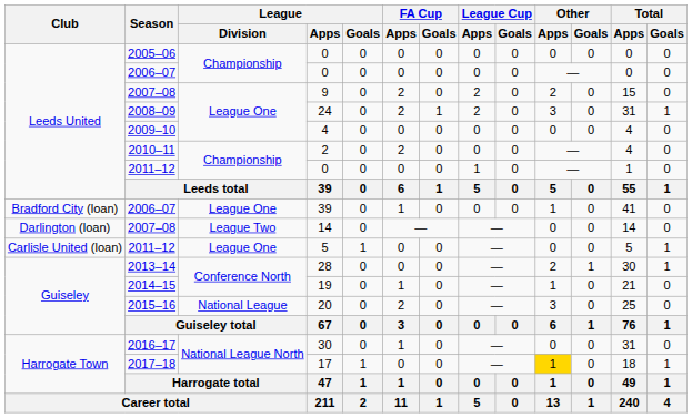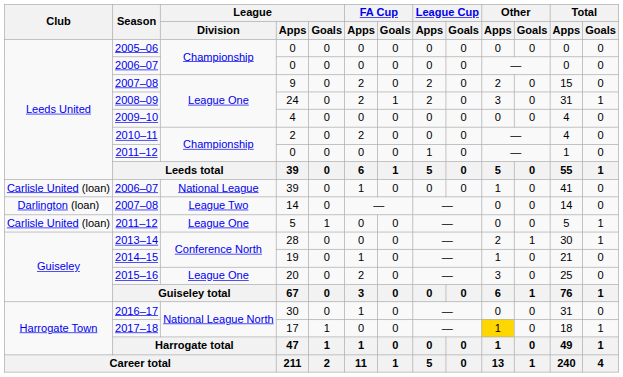 <table class="wikitable" style="text-align:center">
 <tr>
 <th rowspan="2">Club</th>
 <th rowspan="2">Season</th>
 <th colspan="3">League</th>
 <th colspan="2"><a href='#'>FA Cup</a></th>
 <th colspan="2"><a href='#'>League Cup</a></th>
 <th colspan="2">Other</th>
 <th colspan="2">Total</th>
 </tr>
 <tr>
 <th>Division</th>
 <th>Apps</th>
 <th>Goals</th>
 <th>Apps</th>
 <th>Goals</th>
 <th>Apps</th>
 <th>Goals</th>
 <th>Apps</th>
 <th>Goals</th>
 <th>Apps</th>
 <th>Goals</th>
 </tr>
 <tr>
 <td rowspan="8"><a href='#'>Leeds United</a></td>
 <td><a href='#'>2005–06</a></td>
 <td rowspan="2"><a href='#'>Championship</a></td>
 <td>0</td>
 <td>0</td>
 <td>0</td>
 <td>0</td>
 <td>0</td>
 <td>0</td>
 <td>0</td>
 <td>0</td>
 <td>0</td>
 <td>0</td>
 </tr>
 <tr>
 <td><a href='#'>2006–07</a></td>
 <td>0</td>
 <td>0</td>
 <td>0</td>
 <td>0</td>
 <td>0</td>
 <td>0</td>
 <td colspan="2">—</td>
 <td>0</td>
 <td>0</td>
 </tr>
 <tr>
 <td><a href='#'>2007–08</a></td>
 <td rowspan="3"><a href='#'>League One</a></td>
 <td>9</td>
 <td>0</td>
 <td>2</td>
 <td>0</td>
 <td>2</td>
 <td>0</td>
 <td>2</td>
 <td>0</td>
 <td>15</td>
 <td>0</td>
 </tr>
 <tr>
 <td><a href='#'>2008–09</a></td>
 <td>24</td>
 <td>0</td>
 <td>2</td>
 <td>1</td>
 <td>2</td>
 <td>0</td>
 <td>3</td>
 <td>0</td>
 <td>31</td>
 <td>1</td>
 </tr>
 <tr>
 <td><a href='#'>2009–10</a></td>
 <td>4</td>
 <td>0</td>
 <td>0</td>
 <td>0</td>
 <td>0</td>
 <td>0</td>
 <td>0</td>
 <td>0</td>
 <td>4</td>
 <td>0</td>
 </tr>
 <tr>
 <td><a href='#'>2010–11</a></td>
 <td rowspan="2"><a href='#'>Championship</a></td>
 <td>2</td>
 <td>0</td>
 <td>2</td>
 <td>0</td>
 <td>0</td>
 <td>0</td>
 <td colspan="2">—</td>
 <td>4</td>
 <td>0</td>
 </tr>
 <tr>
 <td><a href='#'>2011–12</a></td>
 <td>0</td>
 <td>0</td>
 <td>0</td>
 <td>0</td>
 <td>1</td>
 <td>0</td>
 <td colspan="2">—</td>
 <td>1</td>
 <td>0</td>
 </tr>
 <tr>
 <th colspan="2">Leeds total</th>
 <th>39</th>
 <th>0</th>
 <th>6</th>
 <th>1</th>
 <th>5</th>
 <th>0</th>
 <th>5</th>
 <th>0</th>
 <th>55</th>
 <th>1</th>
 </tr>
 <tr>
-<td><a href='#'>Bradford City</a> (loan)</td>
+<td><a href='#'>Carlisle United</a> (loan)</td>
 <td><a href='#'>2006–07</a></td>
-<td><a href='#'>League One</a></td>
+<td><a href='#'>National League</a></td>
 <td>39</td>
 <td>0</td>
 <td>1</td>
 <td>0</td>
 <td>0</td>
 <td>0</td>
 <td>1</td>
 <td>0</td>
 <td>41</td>
 <td>0</td>
 </tr>
 <tr>
 <td><a href='#'>Darlington</a> (loan)</td>
 <td><a href='#'>2007–08</a></td>
 <td><a href='#'>League Two</a></td>
 <td>14</td>
 <td>0</td>
 <td colspan="2">—</td>
 <td colspan="2">—</td>
 <td>0</td>
 <td>0</td>
 <td>14</td>
 <td>0</td>
 </tr>
 <tr>
 <td><a href='#'>Carlisle United</a> (loan)</td>
 <td><a href='#'>2011–12</a></td>
 <td><a href='#'>League One</a></td>
 <td>5</td>
 <td>1</td>
 <td>0</td>
 <td>0</td>
 <td colspan="2">—</td>
 <td>0</td>
 <td>0</td>
 <td>5</td>
 <td>1</td>
 </tr>
 <tr>
 <td rowspan="4"><a href='#'>Guiseley</a></td>
 <td><a href='#'>2013–14</a></td>
 <td rowspan="2"><a href='#'>Conference North</a></td>
 <td>28</td>
 <td>0</td>
 <td>0</td>
 <td>0</td>
 <td colspan="2">—</td>
 <td>2</td>
 <td>1</td>
 <td>30</td>
 <td>1</td>
 </tr>
 <tr>
 <td><a href='#'>2014–15</a></td>
 <td>19</td>
 <td>0</td>
 <td>1</td>
 <td>0</td>
 <td colspan="2">—</td>
 <td>1</td>
 <td>0</td>
 <td>21</td>
 <td>0</td>
 </tr>
 <tr>
 <td><a href='#'>2015–16</a></td>
-<td><a href='#'>National League</a></td>
+<td><a href='#'>League One</a></td>
 <td>20</td>
 <td>0</td>
 <td>2</td>
 <td>0</td>
 <td colspan="2">—</td>
 <td>3</td>
 <td>0</td>
 <td>25</td>
 <td>0</td>
 </tr>
 <tr>
 <th colspan="2">Guiseley total</th>
 <th>67</th>
 <th>0</th>
 <th>3</th>
 <th>0</th>
 <th>0</th>
 <th>0</th>
 <th>6</th>
 <th>1</th>
 <th>76</th>
 <th>1</th>
 </tr>
 <tr>
 <td rowspan="3"><a href='#'>Harrogate Town</a></td>
 <td><a href='#'>2016–17</a></td>
 <td rowspan="2"><a href='#'>National League North</a></td>
 <td>30</td>
 <td>0</td>
 <td>1</td>
 <td>0</td>
 <td colspan="2">—</td>
 <td>0</td>
 <td>0</td>
 <td>31</td>
 <td>0</td>
 </tr>
 <tr>
 <td><a href='#'>2017–18</a></td>
 <td>17</td>
 <td>1</td>
 <td>0</td>
 <td>0</td>
 <td colspan="2">—</td>
 <td style="background: gold;">1</td>
 <td>0</td>
 <td>18</td>
 <td>1</td>
 </tr>
 <tr>
 <th colspan="2">Harrogate total</th>
 <th>47</th>
 <th>1</th>
 <th>1</th>
 <th>0</th>
 <th>0</th>
 <th>0</th>
 <th>1</th>
 <th>0</th>
 <th>49</th>
 <th>1</th>
 </tr>
 <tr>
 <th colspan="3">Career total</th>
 <th>211</th>
 <th>2</th>
 <th>11</th>
 <th>1</th>
 <th>5</th>
 <th>0</th>
 <th>13</th>
 <th>1</th>
 <th>240</th>
 <th>4</th>
 </tr>
 </table>
